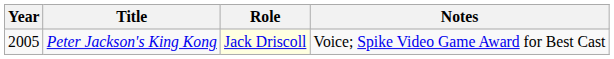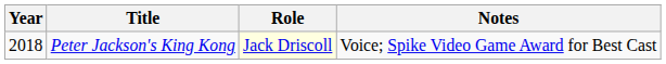 <table class="wikitable plainrowheaders">
 <tr>
 <th scope="col">Year</th>
 <th scope="col">Title</th>
 <th scope="col">Role</th>
 <th scope="col">Notes</th>
 </tr>
 <tr>
-<td>2005</td>
+<td>2018</td>
 <td><em><a href='#'>Peter Jackson's King Kong</a></em></td>
 <td style="background: lightyellow;"><a href='#'>Jack Driscoll</a></td>
 <td>Voice; <a href='#'>Spike Video Game Award</a> for Best Cast</td>
 </tr>
 </table>
